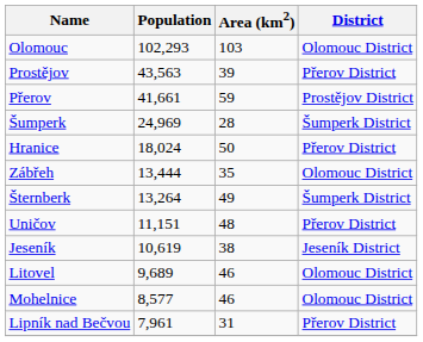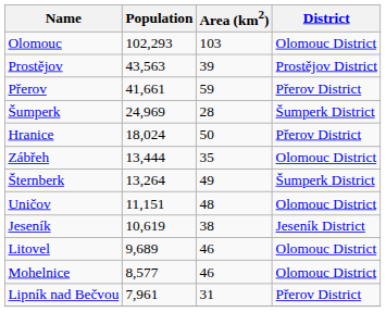 <table class="wikitable sortable">
 <tr>
 <th>Name</th>
 <th>Population</th>
 <th>Area (km<sup>2</sup>)</th>
 <th><a href='#'>District</a></th>
 </tr>
 <tr>
 <td> <a href='#'>Olomouc</a></td>
 <td>102,293</td>
 <td>103</td>
 <td><a href='#'>Olomouc District</a></td>
 </tr>
 <tr>
 <td> <a href='#'>Prostějov</a></td>
 <td>43,563</td>
 <td>39</td>
-<td><a href='#'>Přerov District</a></td>
+<td><a href='#'>Prostějov District</a></td>
 </tr>
 <tr>
 <td> <a href='#'>Přerov</a></td>
 <td>41,661</td>
 <td>59</td>
-<td><a href='#'>Prostějov District</a></td>
+<td><a href='#'>Přerov District</a></td>
 </tr>
 <tr>
 <td> <a href='#'>Šumperk</a></td>
 <td>24,969</td>
 <td>28</td>
 <td><a href='#'>Šumperk District</a></td>
 </tr>
 <tr>
 <td> <a href='#'>Hranice</a></td>
 <td>18,024</td>
 <td>50</td>
 <td><a href='#'>Přerov District</a></td>
 </tr>
 <tr>
 <td> <a href='#'>Zábřeh</a></td>
 <td>13,444</td>
 <td>35</td>
 <td><a href='#'>Olomouc District</a></td>
 </tr>
 <tr>
 <td> <a href='#'>Šternberk</a></td>
 <td>13,264</td>
 <td>49</td>
 <td><a href='#'>Šumperk District</a></td>
 </tr>
 <tr>
 <td> <a href='#'>Uničov</a></td>
 <td>11,151</td>
 <td>48</td>
-<td><a href='#'>Přerov District</a></td>
+<td><a href='#'>Olomouc District</a></td>
 </tr>
 <tr>
 <td> <a href='#'>Jeseník</a></td>
 <td>10,619</td>
 <td>38</td>
 <td><a href='#'>Jeseník District</a></td>
 </tr>
 <tr>
 <td> <a href='#'>Litovel</a></td>
 <td>9,689</td>
 <td>46</td>
 <td><a href='#'>Olomouc District</a></td>
 </tr>
 <tr>
 <td> <a href='#'>Mohelnice</a></td>
 <td>8,577</td>
 <td>46</td>
 <td><a href='#'>Olomouc District</a></td>
 </tr>
 <tr>
 <td> <a href='#'>Lipník nad Bečvou</a></td>
 <td>7,961</td>
 <td>31</td>
 <td><a href='#'>Přerov District</a></td>
 </tr>
 <tr>
 </tr>
 </table>
